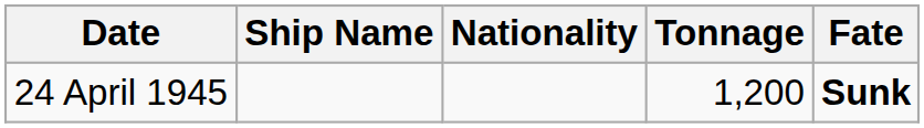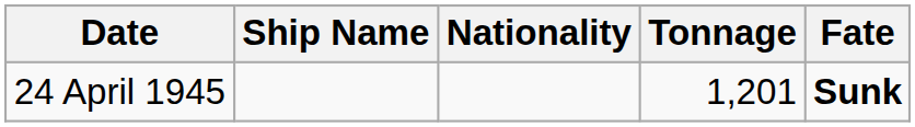 <table class="wikitable sortable">
 <tr>
 <th>Date</th>
 <th>Ship Name</th>
 <th>Nationality</th>
 <th>Tonnage</th>
 <th>Fate</th>
 </tr>
 <tr>
 <td align="right">24 April 1945</td>
 <td align="left"></td>
 <td align="left"></td>
-<td align="right">1,200</td>
+<td align="right">1,201</td>
 <td align="left"><strong>Sunk</strong></td>
 </tr>
 </table>
